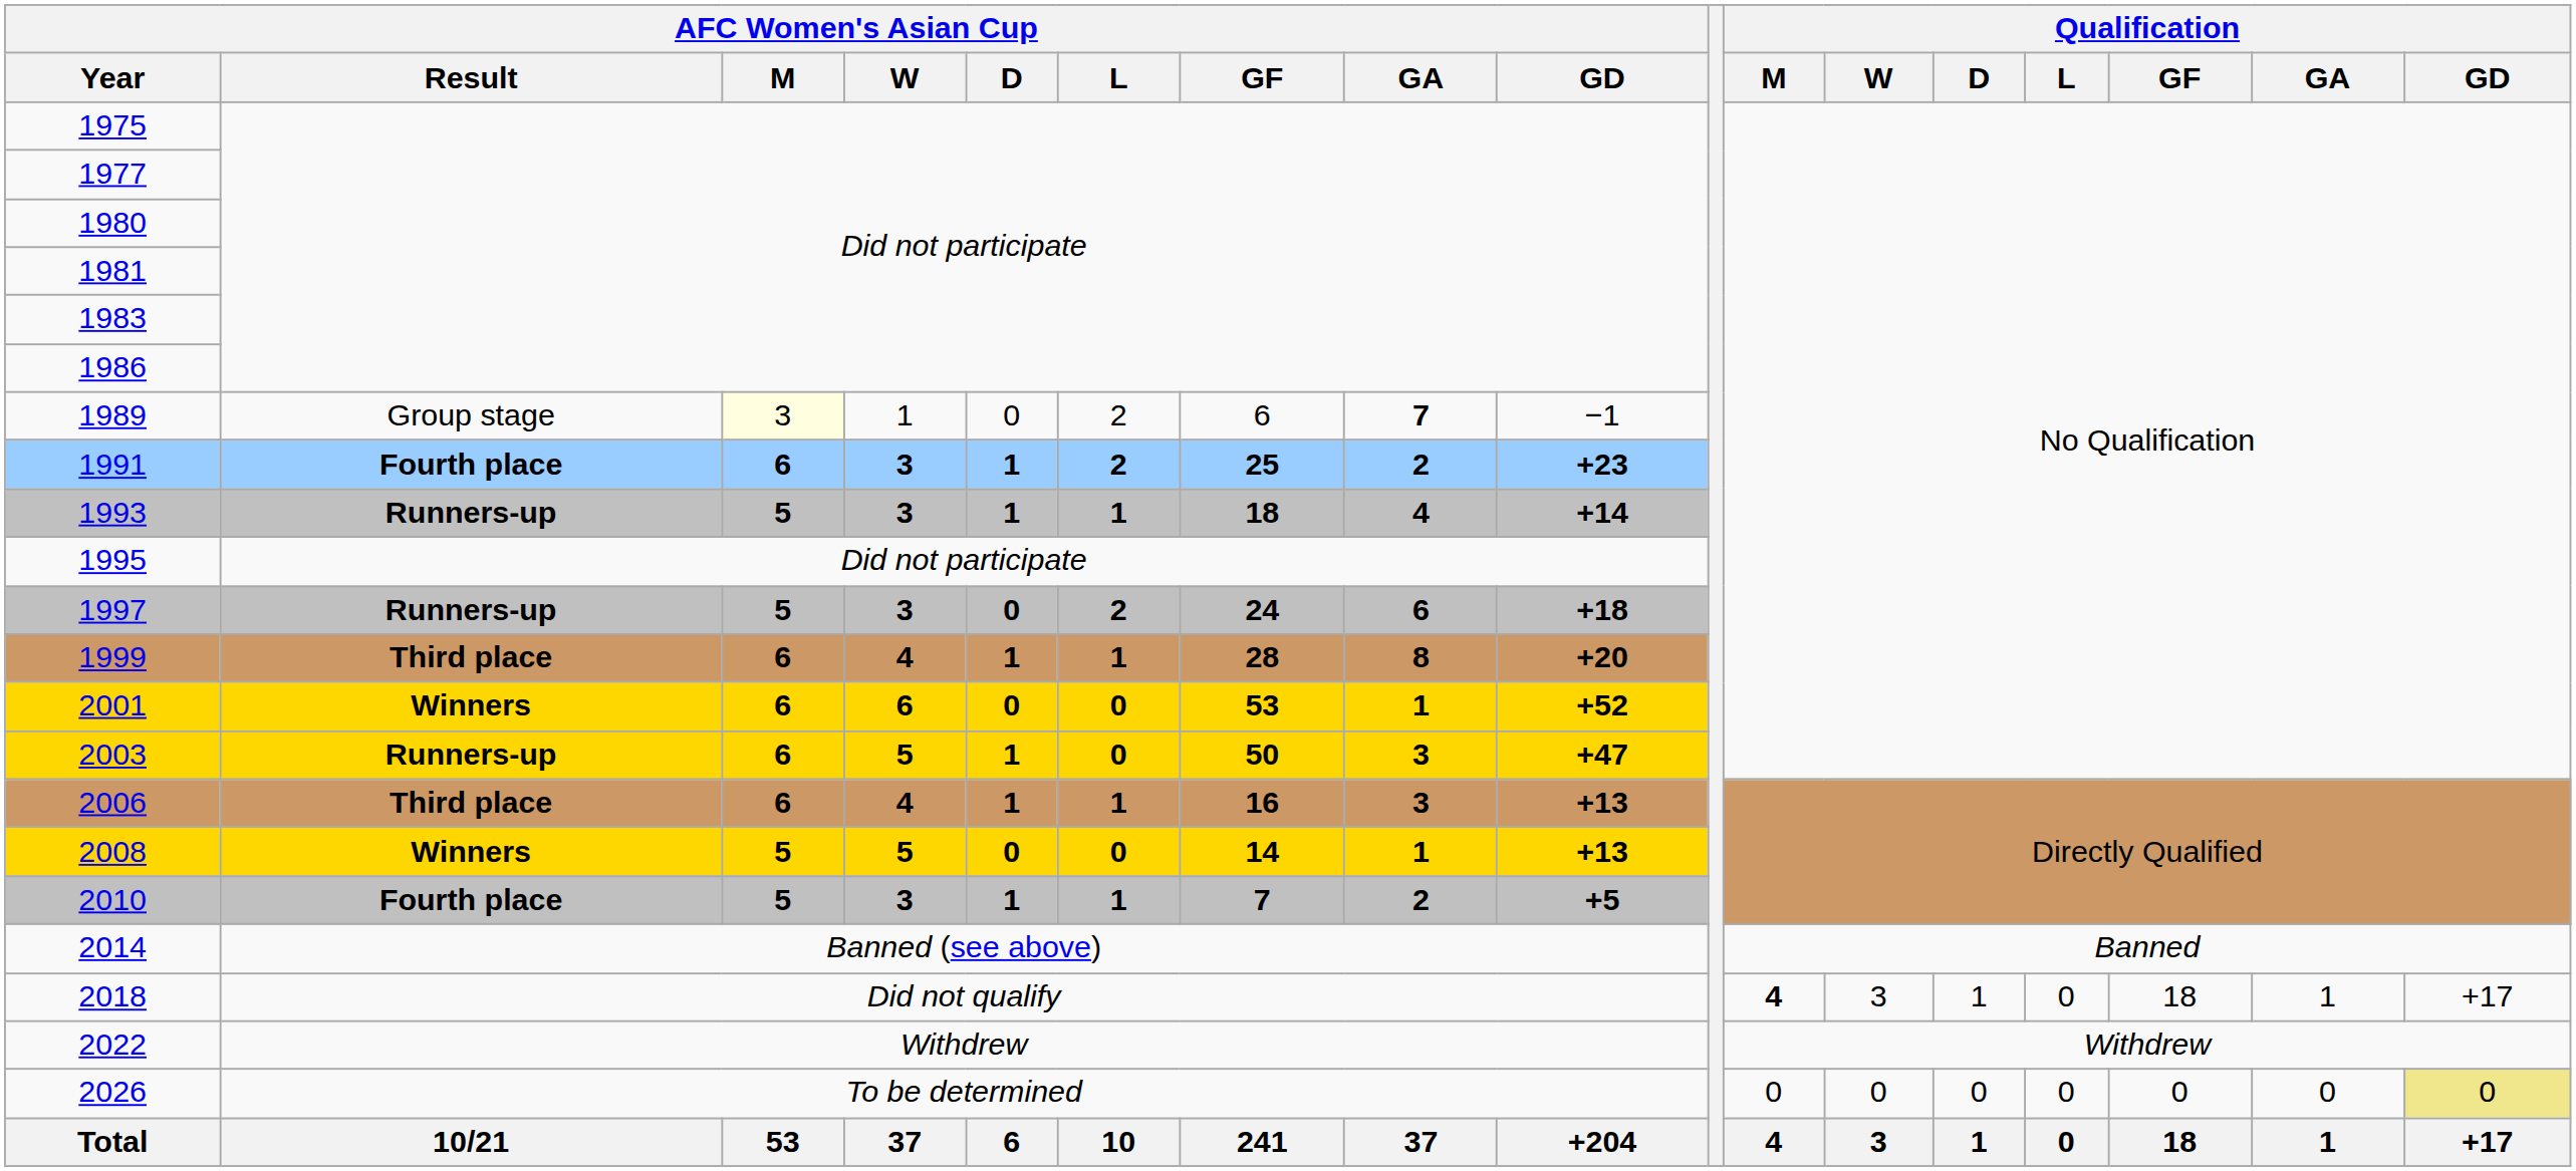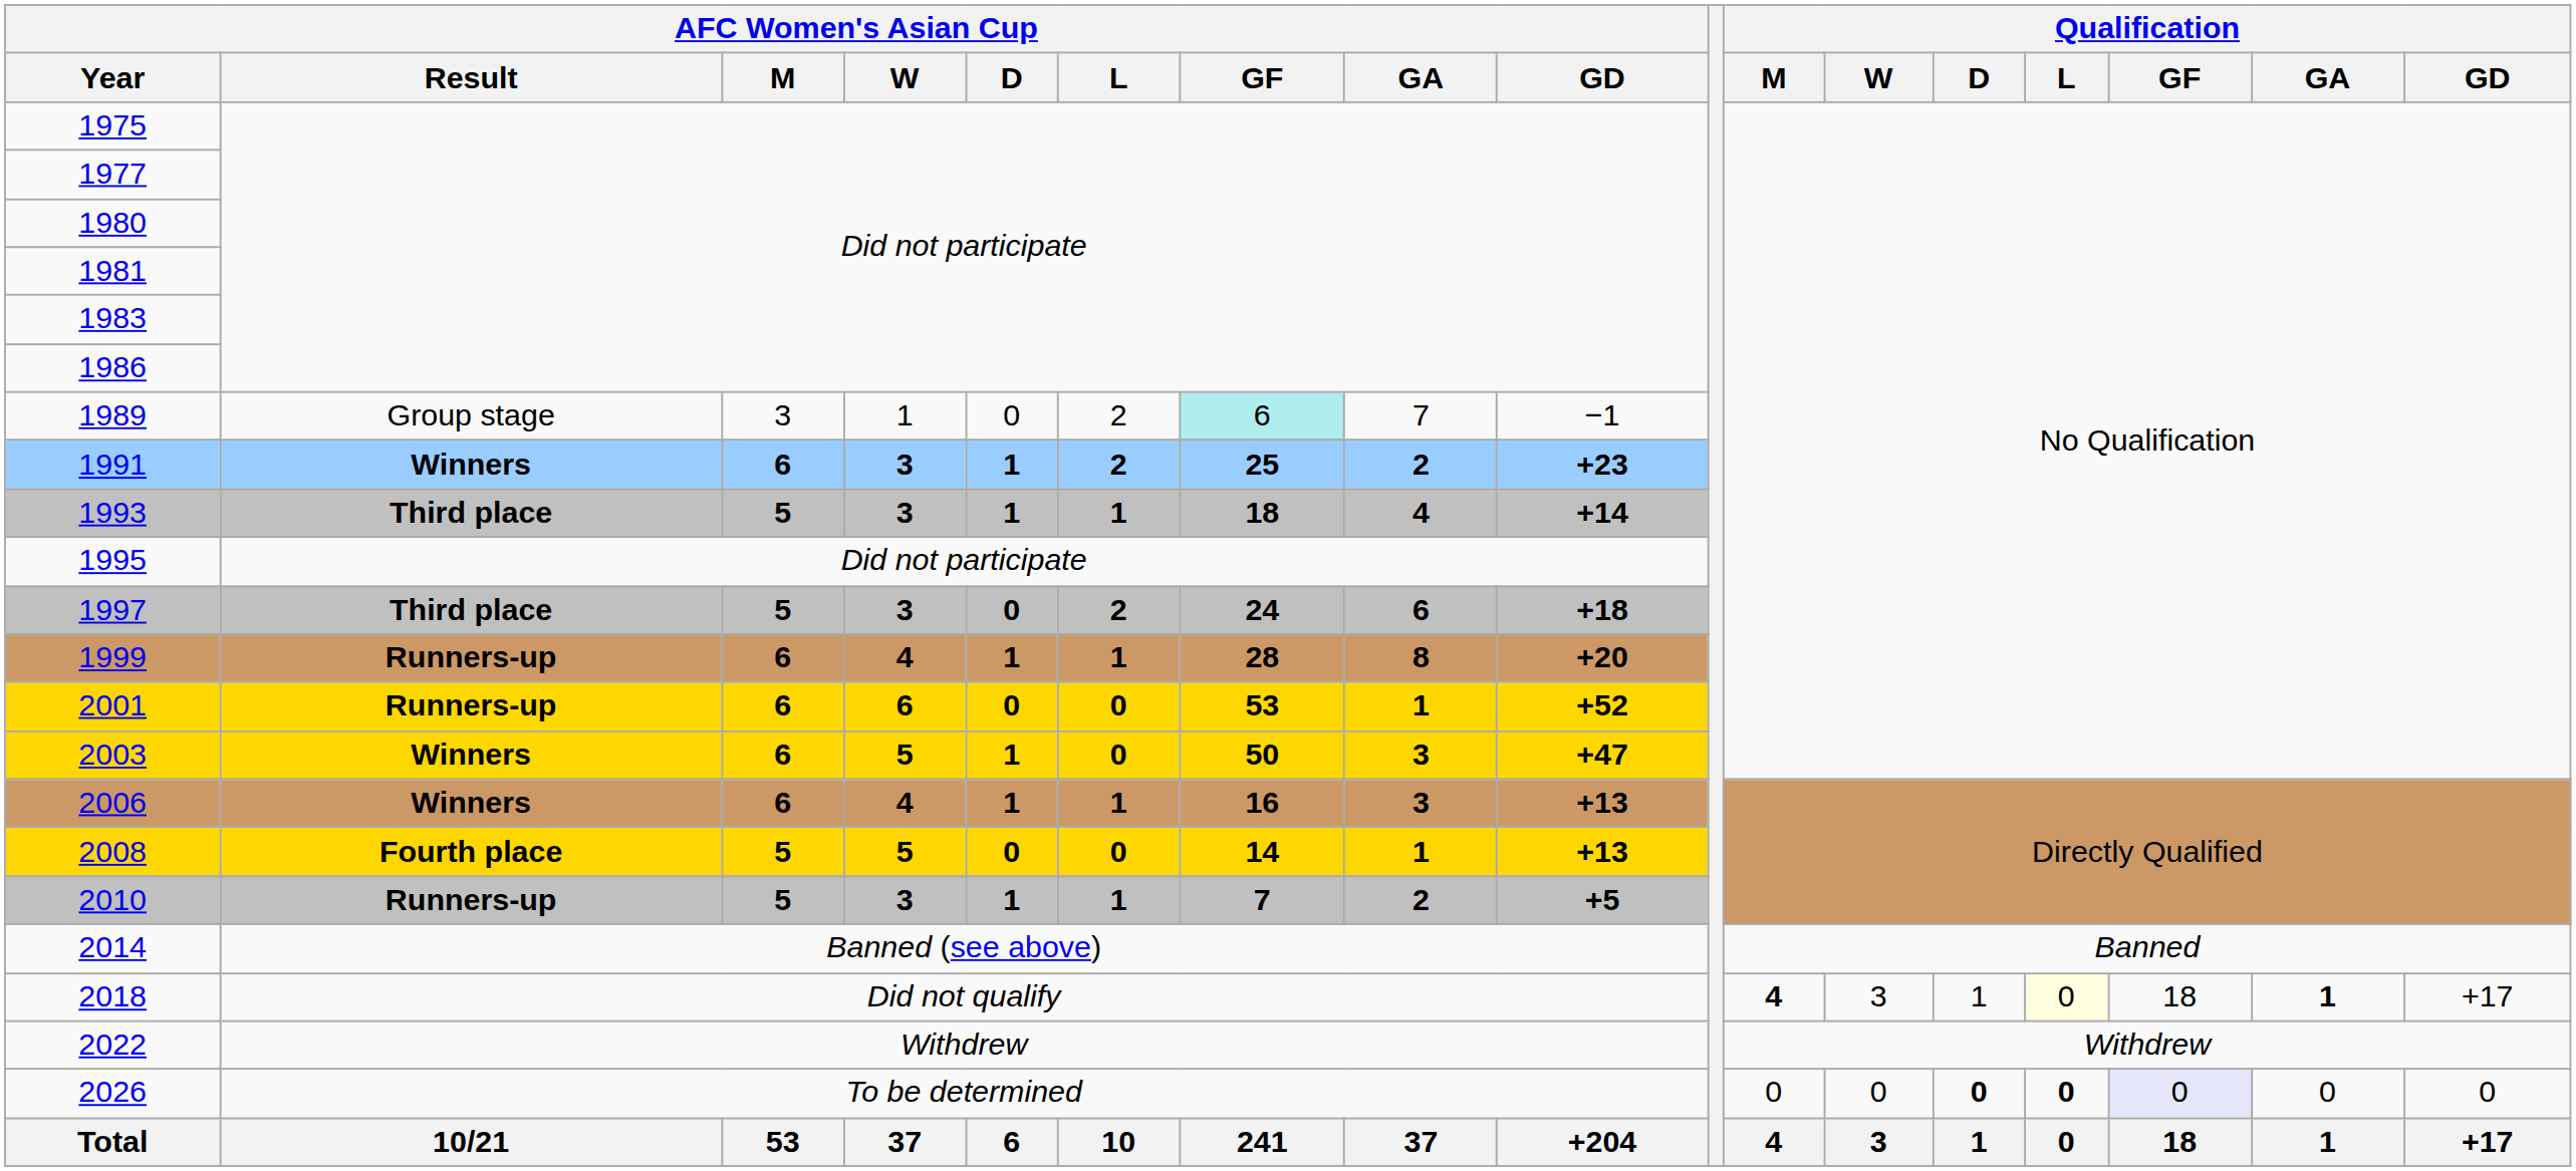 <table class="wikitable" style="text-align: center; width:85%;">
 <tr>
 <th colspan=9><a href='#'>AFC Women's Asian Cup</a></th>
 <th width=1 rowspan=24></th>
 <th colspan=7><a href='#'>Qualification</a></th>
 </tr>
 <tr>
 <th>Year</th>
 <th>Result</th>
 <th>M</th>
 <th>W</th>
 <th>D</th>
 <th>L</th>
 <th>GF</th>
 <th>GA</th>
 <th>GD</th>
 <th>M</th>
 <th>W</th>
 <th>D</th>
 <th>L</th>
 <th>GF</th>
 <th>GA</th>
 <th>GD</th>
 </tr>
 <tr>
 <td> <a href='#'>1975</a></td>
 <td colspan=8 rowspan=6><em>Did not participate</em></td>
 <td colspan=7 rowspan=14>No Qualification</td>
 </tr>
 <tr>
 <td> <a href='#'>1977</a></td>
 </tr>
 <tr>
 <td> <a href='#'>1980</a></td>
 </tr>
 <tr>
 <td> <a href='#'>1981</a></td>
 </tr>
 <tr>
 <td> <a href='#'>1983</a></td>
 </tr>
 <tr>
 <td> <a href='#'>1986</a></td>
 </tr>
 <tr>
 <td> <a href='#'>1989</a></td>
 <td>Group stage</td>
-<td style="background: lightyellow;">3</td>
+<td>3</td>
 <td>1</td>
 <td>0</td>
 <td>2</td>
-<td>6</td>
-<td><strong>7</strong></td>
+<td style="background: paleturquoise;">6</td>
+<td>7</td>
 <td>−1</td>
 </tr>
 <tr bgcolor=#9acdff>
 <td> <a href='#'>1991</a></td>
-<td><strong>Fourth place</strong></td>
+<td><strong>Winners</strong></td>
 <td><strong>6</strong></td>
 <td><strong>3</strong></td>
 <td><strong>1</strong></td>
 <td><strong>2</strong></td>
 <td><strong>25</strong></td>
 <td><strong>2</strong></td>
 <td><strong>+23</strong></td>
 </tr>
 <tr bgcolor=silver>
 <td> <a href='#'>1993</a></td>
-<td><strong>Runners-up</strong></td>
+<td><strong>Third place</strong></td>
 <td><strong>5</strong></td>
 <td><strong>3</strong></td>
 <td><strong>1</strong></td>
 <td><strong>1</strong></td>
 <td><strong>18</strong></td>
 <td><strong>4</strong></td>
 <td><strong>+14</strong></td>
 </tr>
 <tr>
 <td> <a href='#'>1995</a></td>
 <td colspan=8><em>Did not participate</em></td>
 </tr>
 <tr bgcolor=silver>
 <td> <a href='#'>1997</a></td>
-<td><strong>Runners-up</strong></td>
+<td><strong>Third place</strong></td>
 <td><strong>5</strong></td>
 <td><strong>3</strong></td>
 <td><strong>0</strong></td>
 <td><strong>2</strong></td>
 <td><strong>24</strong></td>
 <td><strong>6</strong></td>
 <td><strong>+18</strong></td>
 </tr>
 <tr bgcolor="#cc9966">
 <td> <a href='#'>1999</a></td>
-<td><strong>Third place</strong></td>
+<td><strong>Runners-up</strong></td>
 <td><strong>6</strong></td>
 <td><strong>4</strong></td>
 <td><strong>1</strong></td>
 <td><strong>1</strong></td>
 <td><strong>28</strong></td>
 <td><strong>8</strong></td>
 <td><strong>+20</strong></td>
 </tr>
 <tr bgcolor=gold>
 <td> <a href='#'>2001</a></td>
-<td><strong>Winners</strong></td>
+<td><strong>Runners-up</strong></td>
 <td><strong>6</strong></td>
 <td><strong>6</strong></td>
 <td><strong>0</strong></td>
 <td><strong>0</strong></td>
 <td><strong>53</strong></td>
 <td><strong>1</strong></td>
 <td><strong>+52</strong></td>
 </tr>
 <tr bgcolor=gold>
 <td> <a href='#'>2003</a></td>
-<td><strong>Runners-up</strong></td>
+<td><strong>Winners</strong></td>
 <td><strong>6</strong></td>
 <td><strong>5</strong></td>
 <td><strong>1</strong></td>
 <td><strong>0</strong></td>
 <td><strong>50</strong></td>
 <td><strong>3</strong></td>
 <td><strong>+47</strong></td>
 </tr>
 <tr bgcolor="#cc9966">
 <td> <a href='#'>2006</a></td>
-<td><strong>Third place</strong></td>
+<td><strong>Winners</strong></td>
 <td><strong>6</strong></td>
 <td><strong>4</strong></td>
 <td><strong>1</strong></td>
 <td><strong>1</strong></td>
 <td><strong>16</strong></td>
 <td><strong>3</strong></td>
 <td><strong>+13</strong></td>
 <td colspan=7 rowspan=3>Directly Qualified</td>
 </tr>
 <tr bgcolor=gold>
 <td> <a href='#'>2008</a></td>
-<td><strong>Winners</strong></td>
+<td><strong>Fourth place</strong></td>
 <td><strong>5</strong></td>
 <td><strong>5</strong></td>
 <td><strong>0</strong></td>
 <td><strong>0</strong></td>
 <td><strong>14</strong></td>
 <td><strong>1</strong></td>
 <td><strong>+13</strong></td>
 </tr>
 <tr bgcolor=silver>
 <td> <a href='#'>2010</a></td>
-<td><strong>Fourth place</strong></td>
+<td><strong>Runners-up</strong></td>
 <td><strong>5</strong></td>
 <td><strong>3</strong></td>
 <td><strong>1</strong></td>
 <td><strong>1</strong></td>
 <td><strong>7</strong></td>
 <td><strong>2</strong></td>
 <td><strong>+5</strong></td>
 </tr>
 <tr>
 <td> <a href='#'>2014</a></td>
 <td colspan=8><em>Banned</em> (<a href='#'>see above</a>)</td>
 <td colspan=7><em>Banned</em></td>
 </tr>
 <tr>
 <td> <a href='#'>2018</a></td>
 <td colspan=8><em>Did not qualify</em></td>
 <td><strong>4</strong></td>
 <td>3</td>
 <td>1</td>
-<td>0</td>
+<td style="background: lightyellow;">0</td>
 <td>18</td>
-<td>1</td>
+<td><strong>1</strong></td>
 <td>+17</td>
 </tr>
 <tr>
 <td> <a href='#'>2022</a></td>
 <td colspan=8><em>Withdrew</em></td>
 <td colspan=7><em>Withdrew</em></td>
 </tr>
 <tr>
 <td> <a href='#'>2026</a></td>
 <td colspan=8><em>To be determined</em></td>
 <td>0</td>
 <td>0</td>
+<td><strong>0</strong></td>
+<td><strong>0</strong></td>
+<td style="background: lavender;">0</td>
 <td>0</td>
 <td>0</td>
-<td>0</td>
-<td>0</td>
-<td style="background: khaki;">0</td>
 </tr>
 <tr>
 <th><strong>Total</strong></th>
 <th><strong>10/21</strong></th>
 <th><strong>53</strong></th>
 <th><strong>37</strong></th>
 <th><strong>6</strong></th>
 <th><strong>10</strong></th>
 <th><strong>241</strong></th>
 <th><strong>37</strong></th>
 <th><strong>+204</strong></th>
 <th>4</th>
 <th>3</th>
 <th>1</th>
 <th>0</th>
 <th>18</th>
 <th>1</th>
 <th>+17</th>
 </tr>
 </table>
